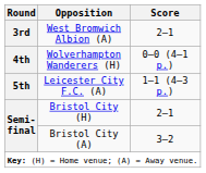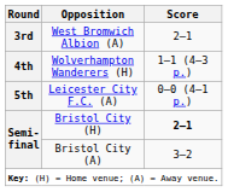 <table class="wikitable plainrowheaders" style="text-align:center;margin:0">
 <tr>
 <th scope="col" style="width:25px;">Round</th>
 <th scope="col" style="width:120px;">Opposition</th>
 <th scope="col" style="width:90px;">Score</th>
 </tr>
 <tr>
 <th scope=row style="text-align:center">3rd</th>
 <td><a href='#'>West Bromwich Albion</a> (A)</td>
 <td>2–1</td>
 </tr>
 <tr>
 <th scope=row style="text-align:center">4th</th>
 <td><a href='#'>Wolverhampton Wanderers</a> (H)</td>
-<td>0–0 (4–1 <a href='#'>p.</a>)</td>
+<td>1–1 (4–3 <a href='#'>p.</a>)</td>
 </tr>
 <tr>
 <th scope=row style="text-align:center">5th</th>
 <td><a href='#'>Leicester City F.C.</a> (A)</td>
-<td>1–1 (4–3 <a href='#'>p.</a>)</td>
+<td>0–0 (4–1 <a href='#'>p.</a>)</td>
 </tr>
 <tr>
 <th scope=row style="text-align:center" rowspan="2">Semi-final</th>
 <td><a href='#'>Bristol City</a> (H)</td>
-<td>2–1</td>
+<td><strong>2–1</strong></td>
 </tr>
 <tr>
 <td>Bristol City (A)</td>
 <td>3–2</td>
 </tr>
 <tr>
 <td colspan="3" style="background:white;"><small><strong>Key:</strong> (H) = Home venue; (A) = Away venue.</small></td>
 </tr>
 </table>
